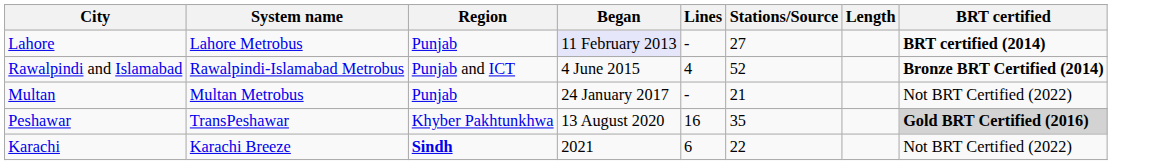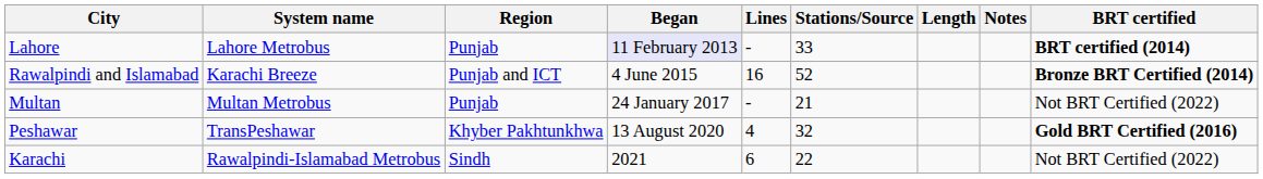 <table class="wikitable">
 <tr>
 <th>City</th>
 <th>System name</th>
 <th>Region</th>
 <th>Began</th>
 <th>Lines</th>
 <th>Stations/Source</th>
 <th>Length</th>
+<th class=unsortable>Notes</th>
 <th>BRT certified</th>
 </tr>
 <tr>
 <td><a href='#'>Lahore</a></td>
 <td><a href='#'>Lahore Metrobus</a></td>
 <td><a href='#'>Punjab</a></td>
 <td style="background: lavender;">11 February 2013</td>
 <td>-</td>
-<td>27 </td>
+<td>33 </td>
+<td></td>
 <td></td>
 <td><strong>BRT certified (2014)</strong></td>
 </tr>
 <tr>
 <td><a href='#'>Rawalpindi</a> and <a href='#'>Islamabad</a></td>
-<td><a href='#'>Rawalpindi-Islamabad Metrobus</a></td>
+<td><a href='#'>Karachi Breeze</a></td>
 <td><a href='#'>Punjab</a> and <a href='#'>ICT</a></td>
 <td>4 June 2015</td>
-<td>4</td>
+<td>16</td>
 <td>52 </td>
+<td></td>
 <td></td>
 <td><strong>Bronze BRT Certified (2014)</strong></td>
 </tr>
 <tr>
 <td><a href='#'>Multan</a></td>
 <td><a href='#'>Multan Metrobus</a></td>
 <td><a href='#'>Punjab</a></td>
 <td>24 January 2017</td>
 <td>-</td>
 <td>21 </td>
 <td></td>
+<td></td>
 <td>Not BRT Certified (2022)</td>
 </tr>
 <tr>
 <td><a href='#'>Peshawar</a></td>
 <td><a href='#'>TransPeshawar</a></td>
 <td><a href='#'>Khyber Pakhtunkhwa</a></td>
 <td>13 August 2020</td>
-<td>16</td>
-<td>35 </td>
+<td>4</td>
+<td>32 </td>
 <td></td>
-<td style="background: lightgrey;"><strong>Gold BRT Certified (2016)</strong></td>
+<td></td>
+<td><strong>Gold BRT Certified (2016)</strong></td>
 </tr>
 <tr>
 <td><a href='#'>Karachi</a></td>
-<td><a href='#'>Karachi Breeze</a></td>
-<td><strong><a href='#'>Sindh</a></strong></td>
+<td><a href='#'>Rawalpindi-Islamabad Metrobus</a></td>
+<td><a href='#'>Sindh</a></td>
 <td>2021</td>
 <td>6</td>
 <td>22 </td>
 <td></td>
+<td></td>
 <td>Not BRT Certified (2022)</td>
 </tr>
 </table>
